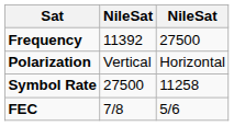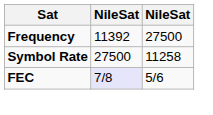 <table class="wikitable">
 <tr>
 <th>Sat</th>
 <th>NileSat</th>
 <th>NileSat</th>
 </tr>
 <tr>
 <td><strong>Frequency</strong></td>
 <td>11392</td>
 <td>27500</td>
 </tr>
 <tr>
-<td><strong>Polarization</strong></td>
-<td>Vertical</td>
-<td>Horizontal</td>
-</tr>
-<tr>
 <td><strong>Symbol Rate</strong></td>
 <td>27500</td>
 <td>11258</td>
 </tr>
 <tr>
 <td><strong>FEC</strong></td>
-<td>7/8</td>
+<td style="background: lavender;">7/8</td>
 <td>5/6</td>
 </tr>
 </table>
